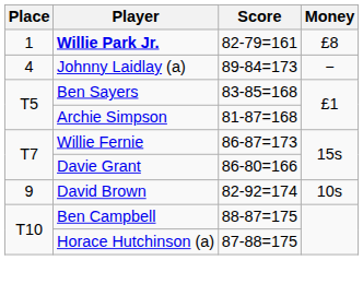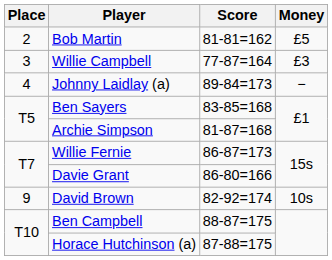 <table class=wikitable>
 <tr>
 <th>Place</th>
 <th>Player</th>
 <th>Score</th>
 <th>Money</th>
 </tr>
 <tr>
-<td align=center>1</td>
-<td> <strong><a href='#'>Willie Park Jr.</a></strong></td>
-<td>82-79=161</td>
-<td align=center>£8</td>
+<td align=center>2</td>
+<td> <a href='#'>Bob Martin</a></td>
+<td>81-81=162</td>
+<td align=center>£5</td>
+</tr>
+<tr>
+<td align=center>3</td>
+<td> <a href='#'>Willie Campbell</a></td>
+<td>77-87=164</td>
+<td align=center>£3</td>
 </tr>
 <tr>
 <td align=center>4</td>
 <td> <a href='#'>Johnny Laidlay</a> (a)</td>
 <td>89-84=173</td>
 <td align=center>−</td>
 </tr>
 <tr>
 <td rowspan=2 align=center>T5</td>
 <td> <a href='#'>Ben Sayers</a></td>
 <td>83-85=168</td>
 <td rowspan=2 align=center>£1</td>
 </tr>
 <tr>
 <td> <a href='#'>Archie Simpson</a></td>
 <td>81-87=168</td>
 </tr>
 <tr>
 <td rowspan=2 align=center>T7</td>
 <td> <a href='#'>Willie Fernie</a></td>
 <td>86-87=173</td>
 <td rowspan=2 align=center>15s</td>
 </tr>
 <tr>
 <td> <a href='#'>Davie Grant</a></td>
 <td>86-80=166</td>
 </tr>
 <tr>
 <td align=center>9</td>
 <td> <a href='#'>David Brown</a></td>
 <td>82-92=174</td>
 <td align=center>10s</td>
 </tr>
 <tr>
 <td rowspan=2 align=center>T10</td>
 <td> <a href='#'>Ben Campbell</a></td>
 <td>88-87=175</td>
 <td rowspan=2 align=center></td>
 </tr>
 <tr>
 <td> <a href='#'>Horace Hutchinson</a> (a)</td>
 <td>87-88=175</td>
 </tr>
 </table>
